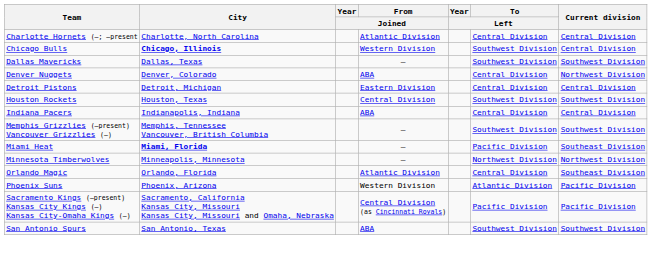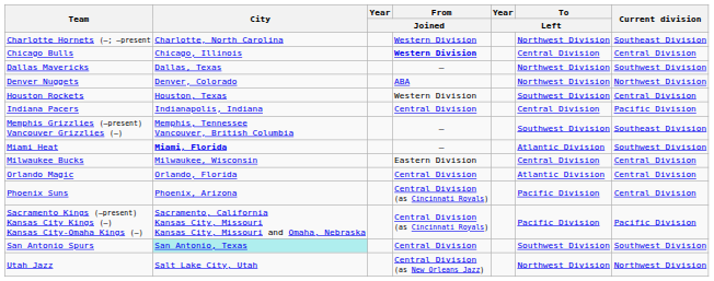 <table class="wikitable sortable">
 <tr>
 <th rowspan="2">Team</th>
 <th rowspan="2">City</th>
 <th>Year</th>
 <th>From</th>
 <th>Year</th>
 <th>To</th>
 <th rowspan="2">Current division</th>
 </tr>
 <tr class="unsortable">
 <th colspan="2">Joined</th>
 <th colspan="2">Left</th>
 </tr>
 <tr>
 <td><a href='#'>Charlotte Hornets</a> <small>(–; –present</small></td>
 <td><a href='#'>Charlotte, North Carolina</a></td>
 <td></td>
-<td><a href='#'>Atlantic Division</a></td>
+<td><a href='#'>Western Division</a></td>
 <td></td>
-<td><a href='#'>Central Division</a></td>
-<td><a href='#'>Central Division</a></td>
+<td><a href='#'>Northwest Division</a></td>
+<td><a href='#'>Southeast Division</a></td>
 </tr>
 <tr>
 <td><a href='#'>Chicago Bulls</a></td>
-<td><strong><a href='#'>Chicago, Illinois</a></strong></td>
+<td><a href='#'>Chicago, Illinois</a></td>
 <td></td>
-<td><a href='#'>Western Division</a></td>
+<td><strong><a href='#'>Western Division</a></strong></td>
 <td></td>
-<td><a href='#'>Southwest Division</a></td>
+<td><a href='#'>Central Division</a></td>
 <td><a href='#'>Central Division</a></td>
 </tr>
 <tr>
 <td><a href='#'>Dallas Mavericks</a></td>
 <td><a href='#'>Dallas, Texas</a></td>
 <td></td>
 <td align="center">—</td>
 <td></td>
-<td><a href='#'>Southwest Division</a></td>
+<td><a href='#'>Northwest Division</a></td>
 <td><a href='#'>Southwest Division</a></td>
 </tr>
 <tr>
 <td><a href='#'>Denver Nuggets</a></td>
 <td><a href='#'>Denver, Colorado</a></td>
 <td></td>
 <td><a href='#'>ABA</a></td>
 <td></td>
-<td><a href='#'>Central Division</a></td>
 <td><a href='#'>Northwest Division</a></td>
-</tr>
-<tr>
-<td><a href='#'>Detroit Pistons</a></td>
-<td><a href='#'>Detroit, Michigan</a></td>
-<td></td>
-<td><a href='#'>Eastern Division</a></td>
-<td></td>
-<td><a href='#'>Central Division</a></td>
-<td><a href='#'>Central Division</a></td>
+<td><a href='#'>Northwest Division</a></td>
 </tr>
 <tr>
 <td><a href='#'>Houston Rockets</a></td>
 <td><a href='#'>Houston, Texas</a></td>
 <td></td>
-<td><a href='#'>Central Division</a></td>
+<td>Western Division</td>
 <td></td>
 <td><a href='#'>Southwest Division</a></td>
-<td><a href='#'>Southwest Division</a></td>
+<td><a href='#'>Central Division</a></td>
 </tr>
 <tr>
 <td><a href='#'>Indiana Pacers</a></td>
 <td><a href='#'>Indianapolis, Indiana</a></td>
 <td></td>
-<td><a href='#'>ABA</a></td>
+<td><a href='#'>Central Division</a></td>
 <td></td>
 <td><a href='#'>Central Division</a></td>
-<td><a href='#'>Central Division</a></td>
+<td><a href='#'>Pacific Division</a></td>
 </tr>
 <tr>
 <td><a href='#'>Memphis Grizzlies</a> <small>(–present)</small><br><a href='#'>Vancouver Grizzlies</a> <small>(–)</small></td>
 <td><a href='#'>Memphis, Tennessee</a><br><a href='#'>Vancouver, British Columbia</a></td>
 <td></td>
 <td align="center">—</td>
 <td></td>
 <td><a href='#'>Southwest Division</a></td>
-<td><a href='#'>Southwest Division</a></td>
+<td><a href='#'>Southeast Division</a></td>
 </tr>
 <tr>
 <td><a href='#'>Miami Heat</a></td>
 <td><strong><a href='#'>Miami, Florida</a></strong></td>
 <td></td>
 <td align="center">—</td>
 <td></td>
-<td><a href='#'>Pacific Division</a></td>
-<td><a href='#'>Southeast Division</a></td>
+<td><a href='#'>Atlantic Division</a></td>
+<td><a href='#'>Southwest Division</a></td>
 </tr>
 <tr>
-<td><a href='#'>Minnesota Timberwolves</a></td>
-<td><a href='#'>Minneapolis, Minnesota</a></td>
+<td><a href='#'>Milwaukee Bucks</a></td>
+<td><a href='#'>Milwaukee, Wisconsin</a></td>
 <td></td>
-<td align="center">—</td>
+<td>Eastern Division</td>
 <td></td>
-<td><a href='#'>Northwest Division</a></td>
-<td><a href='#'>Northwest Division</a></td>
+<td><a href='#'>Central Division</a></td>
+<td><a href='#'>Central Division</a></td>
 </tr>
 <tr>
 <td><a href='#'>Orlando Magic</a></td>
 <td><a href='#'>Orlando, Florida</a></td>
 <td></td>
+<td><a href='#'>Central Division</a></td>
+<td></td>
 <td><a href='#'>Atlantic Division</a></td>
-<td></td>
 <td><a href='#'>Central Division</a></td>
-<td><a href='#'>Southeast Division</a></td>
 </tr>
 <tr>
 <td><a href='#'>Phoenix Suns</a></td>
 <td><a href='#'>Phoenix, Arizona</a></td>
 <td></td>
-<td>Western Division</td>
+<td><a href='#'>Central Division</a><br><small>(as <a href='#'>Cincinnati Royals</a>)</small></td>
 <td></td>
-<td><a href='#'>Atlantic Division</a></td>
 <td><a href='#'>Pacific Division</a></td>
+<td><a href='#'>Central Division</a></td>
 </tr>
 <tr>
 <td><a href='#'>Sacramento Kings</a> <small>(–present)</small><br><a href='#'>Kansas City Kings</a> <small>(–)</small><br><a href='#'>Kansas City-Omaha Kings</a> <small>(–)</small></td>
 <td><a href='#'>Sacramento, California</a><br><a href='#'>Kansas City, Missouri</a><br><a href='#'>Kansas City, Missouri</a> and <a href='#'>Omaha, Nebraska</a></td>
 <td></td>
 <td><a href='#'>Central Division</a><br><small>(as <a href='#'>Cincinnati Royals</a>)</small></td>
 <td></td>
 <td><a href='#'>Pacific Division</a></td>
 <td><a href='#'>Pacific Division</a></td>
 </tr>
 <tr>
 <td><a href='#'>San Antonio Spurs</a></td>
-<td><a href='#'>San Antonio, Texas</a></td>
+<td style="background: paleturquoise;"><a href='#'>San Antonio, Texas</a></td>
 <td></td>
-<td><a href='#'>ABA</a></td>
+<td><a href='#'>Central Division</a></td>
 <td></td>
 <td><a href='#'>Southwest Division</a></td>
 <td><a href='#'>Southwest Division</a></td>
 </tr>
+<tr>
+<td><a href='#'>Utah Jazz</a></td>
+<td><a href='#'>Salt Lake City, Utah</a></td>
+<td></td>
+<td><a href='#'>Central Division</a><br><small>(as <a href='#'>New Orleans Jazz</a>)</small></td>
+<td></td>
+<td><a href='#'>Northwest Division</a></td>
+<td><a href='#'>Northwest Division</a></td>
+</tr>
 </table>
